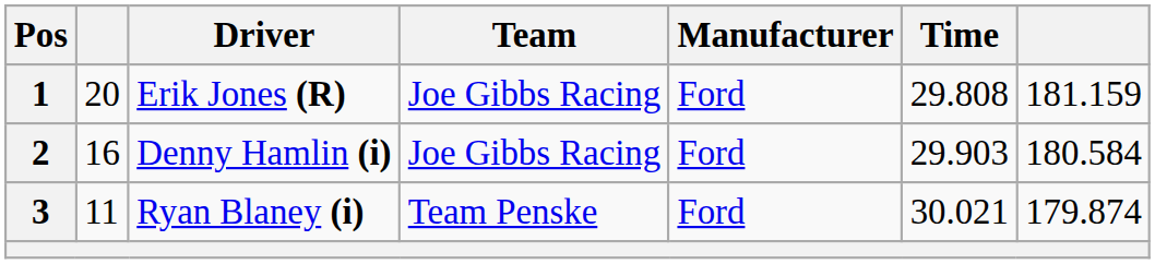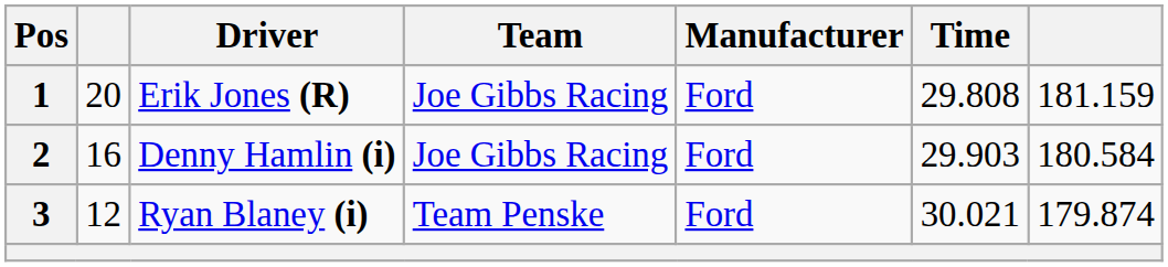 <table class="wikitable" style="font-size:95%">
 <tr>
 <th>Pos</th>
 <th></th>
 <th>Driver</th>
 <th>Team</th>
 <th>Manufacturer</th>
 <th>Time</th>
 <th></th>
 </tr>
 <tr>
 <th>1</th>
 <td>20</td>
 <td><a href='#'>Erik Jones</a> <strong>(R)</strong></td>
 <td><a href='#'>Joe Gibbs Racing</a></td>
 <td><a href='#'>Ford</a></td>
 <td>29.808</td>
 <td>181.159</td>
 </tr>
 <tr>
 <th>2</th>
 <td>16</td>
 <td><a href='#'>Denny Hamlin</a> <strong>(i)</strong></td>
 <td><a href='#'>Joe Gibbs Racing</a></td>
 <td><a href='#'>Ford</a></td>
 <td>29.903</td>
 <td>180.584</td>
 </tr>
 <tr>
 <th>3</th>
-<td>11</td>
+<td>12</td>
 <td><a href='#'>Ryan Blaney</a> <strong>(i)</strong></td>
 <td><a href='#'>Team Penske</a></td>
 <td><a href='#'>Ford</a></td>
 <td>30.021</td>
 <td>179.874</td>
 </tr>
 <tr>
 <th colspan="7"></th>
 </tr>
 </table>
